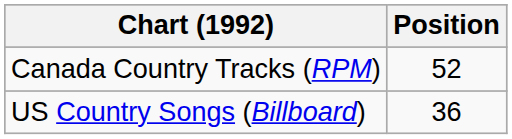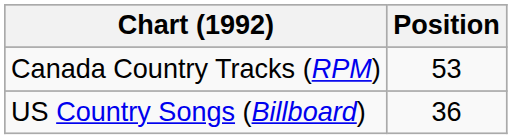 <table class="wikitable sortable">
 <tr>
 <th scope="col">Chart (1992)</th>
 <th scope="col">Position</th>
 </tr>
 <tr>
 <td>Canada Country Tracks (<em><a href='#'>RPM</a></em>)</td>
-<td align="center">52</td>
+<td align="center">53</td>
 </tr>
 <tr>
 <td>US <a href='#'>Country Songs</a> (<em><a href='#'>Billboard</a></em>)</td>
 <td align="center">36</td>
 </tr>
 </table>
